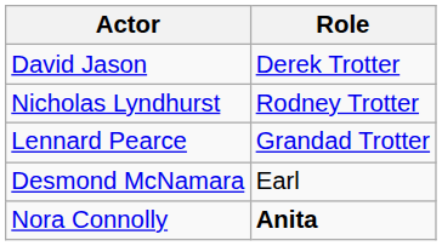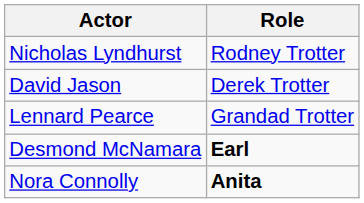 <table class="wikitable">
 <tr>
 <th>Actor</th>
 <th>Role</th>
 </tr>
 <tr>
+<td><a href='#'>Nicholas Lyndhurst</a></td>
+<td><a href='#'>Rodney Trotter</a></td>
+</tr>
+<tr>
 <td><a href='#'>David Jason</a></td>
 <td><a href='#'>Derek Trotter</a></td>
-</tr>
-<tr>
-<td><a href='#'>Nicholas Lyndhurst</a></td>
-<td><a href='#'>Rodney Trotter</a></td>
 </tr>
 <tr>
 <td><a href='#'>Lennard Pearce</a></td>
 <td><a href='#'>Grandad Trotter</a></td>
 </tr>
 <tr>
 <td><a href='#'>Desmond McNamara</a></td>
-<td>Earl</td>
+<td><strong>Earl</strong></td>
 </tr>
 <tr>
 <td><a href='#'>Nora Connolly</a></td>
 <td><strong>Anita</strong></td>
 </tr>
 </table>
